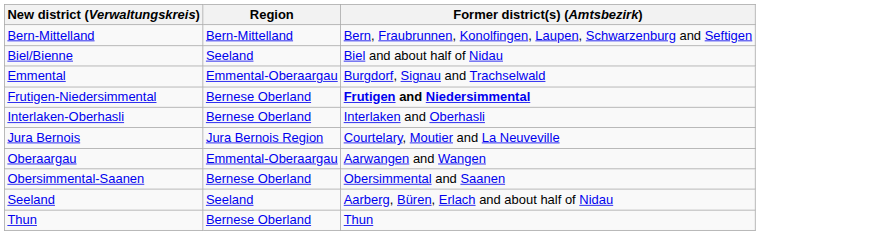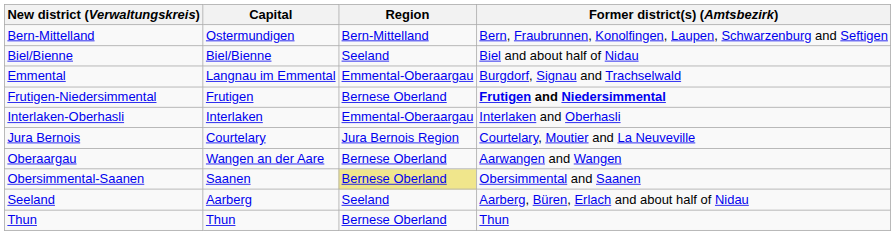 <table class="wikitable sortable">
 <tr>
 <th>New district (<em>Verwaltungskreis</em>)</th>
+<th>Capital</th>
 <th>Region</th>
 <th>Former district(s) (<em>Amtsbezirk</em>)</th>
 </tr>
 <tr>
 <td><a href='#'>Bern-Mittelland</a></td>
+<td><a href='#'>Ostermundigen</a></td>
 <td><a href='#'>Bern-Mittelland</a></td>
 <td><a href='#'>Bern</a>, <a href='#'>Fraubrunnen</a>, <a href='#'>Konolfingen</a>, <a href='#'>Laupen</a>, <a href='#'>Schwarzenburg</a> and <a href='#'>Seftigen</a></td>
 </tr>
 <tr>
+<td><a href='#'>Biel/Bienne</a></td>
 <td><a href='#'>Biel/Bienne</a></td>
 <td><a href='#'>Seeland</a></td>
 <td><a href='#'>Biel</a> and about half of <a href='#'>Nidau</a></td>
 </tr>
 <tr>
 <td><a href='#'>Emmental</a></td>
+<td><a href='#'>Langnau im Emmental</a></td>
 <td><a href='#'>Emmental-Oberaargau</a></td>
 <td><a href='#'>Burgdorf</a>, <a href='#'>Signau</a> and <a href='#'>Trachselwald</a></td>
 </tr>
 <tr>
 <td><a href='#'>Frutigen-Niedersimmental</a></td>
+<td><a href='#'>Frutigen</a></td>
 <td><a href='#'>Bernese Oberland</a></td>
 <td><strong><a href='#'>Frutigen</a> and <a href='#'>Niedersimmental</a></strong></td>
 </tr>
 <tr>
 <td><a href='#'>Interlaken-Oberhasli</a></td>
-<td><a href='#'>Bernese Oberland</a></td>
+<td><a href='#'>Interlaken</a></td>
+<td><a href='#'>Emmental-Oberaargau</a></td>
 <td><a href='#'>Interlaken</a> and <a href='#'>Oberhasli</a></td>
 </tr>
 <tr>
 <td><a href='#'>Jura Bernois</a></td>
+<td><a href='#'>Courtelary</a></td>
 <td><a href='#'>Jura Bernois Region</a></td>
 <td><a href='#'>Courtelary</a>, <a href='#'>Moutier</a> and <a href='#'>La Neuveville</a></td>
 </tr>
 <tr>
 <td><a href='#'>Oberaargau</a></td>
-<td><a href='#'>Emmental-Oberaargau</a></td>
+<td><a href='#'>Wangen an der Aare</a></td>
+<td><a href='#'>Bernese Oberland</a></td>
 <td><a href='#'>Aarwangen</a> and <a href='#'>Wangen</a></td>
 </tr>
 <tr>
 <td><a href='#'>Obersimmental-Saanen</a></td>
-<td><a href='#'>Bernese Oberland</a></td>
+<td><a href='#'>Saanen</a></td>
+<td style="background: khaki;"><a href='#'>Bernese Oberland</a></td>
 <td><a href='#'>Obersimmental</a> and <a href='#'>Saanen</a></td>
 </tr>
 <tr>
 <td><a href='#'>Seeland</a></td>
+<td><a href='#'>Aarberg</a></td>
 <td><a href='#'>Seeland</a></td>
 <td><a href='#'>Aarberg</a>, <a href='#'>Büren</a>, <a href='#'>Erlach</a> and about half of <a href='#'>Nidau</a></td>
 </tr>
 <tr>
 <td><a href='#'>Thun</a></td>
+<td><a href='#'>Thun</a></td>
 <td><a href='#'>Bernese Oberland</a></td>
 <td><a href='#'>Thun</a></td>
 </tr>
 </table>
